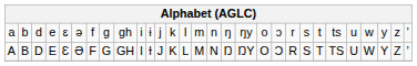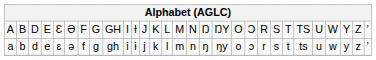 <table class="wikitable" style="text-align: center; vertical-align: middle;">
 <tr>
 <th colspan="29">Alphabet (AGLC)</th>
+</tr>
+<tr ---->
+<td>A</td>
+<td>B</td>
+<td>D</td>
+<td>E</td>
+<td>Ɛ</td>
+<td>Ə</td>
+<td>F</td>
+<td>G</td>
+<td>GH</td>
+<td>I</td>
+<td>Ɨ</td>
+<td>J</td>
+<td>K</td>
+<td>L</td>
+<td>M</td>
+<td>N</td>
+<td>Ŋ</td>
+<td>ŊY</td>
+<td>O</td>
+<td>Ɔ</td>
+<td>R</td>
+<td>S</td>
+<td>T</td>
+<td>TS</td>
+<td>U</td>
+<td>W</td>
+<td>Y</td>
+<td>Z</td>
+<td>ʼ</td>
 </tr>
 <tr ---->
 <td>a</td>
 <td>b</td>
 <td>d</td>
 <td>e</td>
 <td>ɛ</td>
 <td>ə</td>
 <td>f</td>
 <td>g</td>
 <td>gh</td>
 <td>i</td>
 <td>ɨ</td>
 <td>j</td>
 <td>k</td>
 <td>l</td>
 <td>m</td>
 <td>n</td>
 <td>ŋ</td>
 <td>ŋy</td>
 <td>o</td>
 <td>ɔ</td>
 <td>r</td>
 <td>s</td>
 <td>t</td>
 <td>ts</td>
 <td>u</td>
 <td>w</td>
 <td>y</td>
 <td>z</td>
 <td>ʼ</td>
 </tr>
 <tr ---->
-<td>A</td>
-<td>B</td>
-<td>D</td>
-<td>E</td>
-<td>Ɛ</td>
-<td>Ə</td>
-<td>F</td>
-<td>G</td>
-<td>GH</td>
-<td>I</td>
-<td>Ɨ</td>
-<td>J</td>
-<td>K</td>
-<td>L</td>
-<td>M</td>
-<td>N</td>
-<td>Ŋ</td>
-<td>ŊY</td>
-<td>O</td>
-<td>Ɔ</td>
-<td>R</td>
-<td>S</td>
-<td>T</td>
-<td>TS</td>
-<td>U</td>
-<td>W</td>
-<td>Y</td>
-<td>Z</td>
-<td>ʼ</td>
-</tr>
-<tr ---->
 </tr>
 </table>
